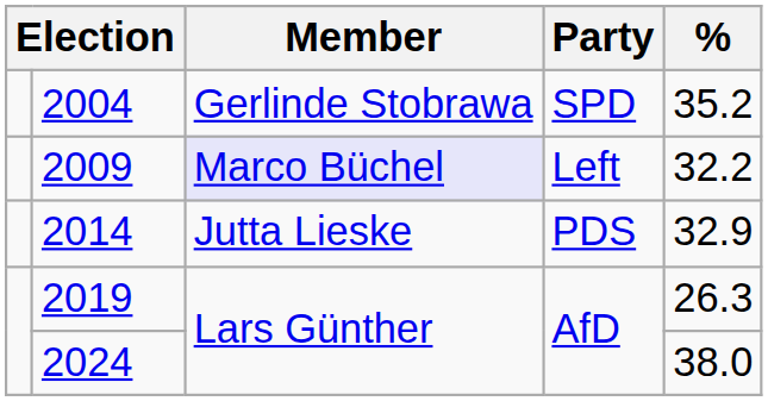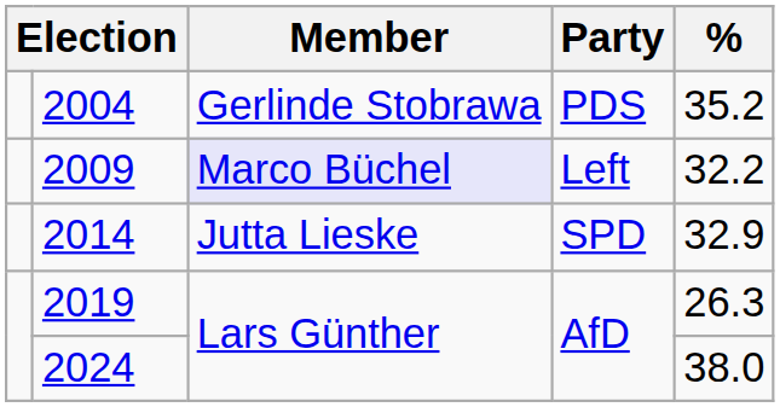 <table class=wikitable>
 <tr>
 <th colspan=2>Election</th>
 <th>Member</th>
 <th>Party</th>
 <th>%</th>
 </tr>
 <tr>
 <td bgcolor=></td>
 <td><a href='#'>2004</a></td>
 <td><a href='#'>Gerlinde Stobrawa</a></td>
-<td><a href='#'>SPD</a></td>
+<td><a href='#'>PDS</a></td>
 <td align=right>35.2</td>
 </tr>
 <tr>
 <td bgcolor=></td>
 <td><a href='#'>2009</a></td>
 <td style="background: lavender;"><a href='#'>Marco Büchel</a></td>
 <td><a href='#'>Left</a></td>
 <td align=right>32.2</td>
 </tr>
 <tr>
 <td bgcolor=></td>
 <td><a href='#'>2014</a></td>
 <td><a href='#'>Jutta Lieske</a></td>
-<td><a href='#'>PDS</a></td>
+<td><a href='#'>SPD</a></td>
 <td align=right>32.9</td>
 </tr>
 <tr>
 <td rowspan=2 bgcolor=></td>
 <td><a href='#'>2019</a></td>
 <td rowspan=2><a href='#'>Lars Günther</a></td>
 <td rowspan=2><a href='#'>AfD</a></td>
 <td align=right>26.3</td>
 </tr>
 <tr>
 <td><a href='#'>2024</a></td>
 <td align=right>38.0</td>
 </tr>
 </table>
